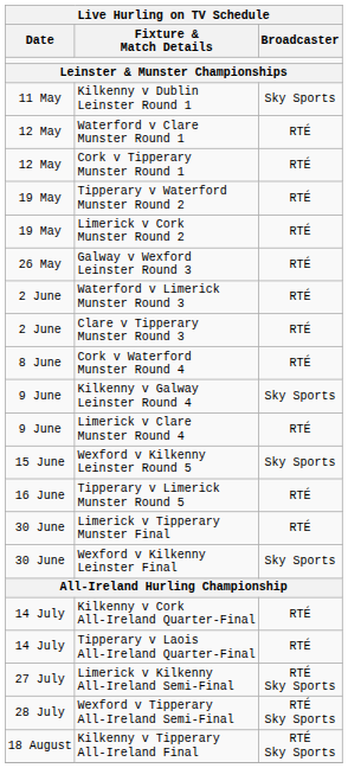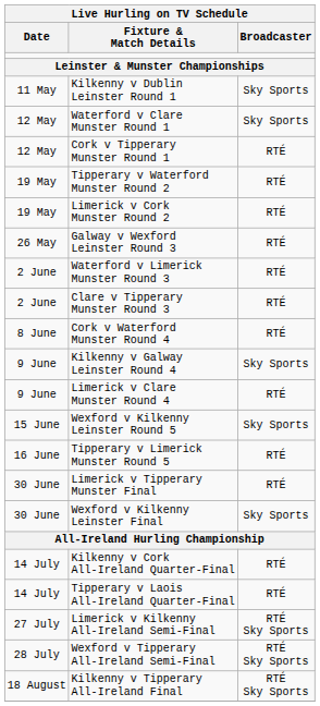 <table class="wikitable">
 <tr>
 <th colspan="3">Live Hurling on TV Schedule</th>
 </tr>
 <tr>
 <th>Date</th>
 <th>Fixture &<br>Match Details</th>
 <th>Broadcaster</th>
 </tr>
 <tr>
 <td colspan="3"></td>
 </tr>
 <tr>
 <th colspan="3" style="text-align: center;"><strong>Leinster & Munster Championships</strong></th>
 </tr>
 <tr>
 <td align=center>11 May</td>
 <td>Kilkenny v Dublin<br>Leinster Round 1</td>
 <td align=center>Sky Sports</td>
 </tr>
 <tr>
 <td align=center>12 May</td>
 <td>Waterford v Clare<br>Munster Round 1</td>
-<td align=center>RTÉ</td>
+<td align=center>Sky Sports</td>
 </tr>
 <tr>
 <td align=center>12 May</td>
 <td>Cork v Tipperary<br>Munster Round 1</td>
 <td align=center>RTÉ</td>
 </tr>
 <tr>
 <td align=center>19 May</td>
 <td>Tipperary v Waterford<br>Munster Round 2</td>
 <td align=center>RTÉ</td>
 </tr>
 <tr>
 <td align=center>19 May</td>
 <td>Limerick v Cork<br>Munster Round 2</td>
 <td align=center>RTÉ</td>
 </tr>
 <tr>
 <td align=center>26 May</td>
 <td>Galway v Wexford<br>Leinster Round 3</td>
 <td align=center>RTÉ</td>
 </tr>
 <tr>
 <td align=center>2 June</td>
 <td>Waterford v Limerick<br>Munster Round 3</td>
 <td align=center>RTÉ</td>
 </tr>
 <tr>
 <td align=center>2 June</td>
 <td>Clare v Tipperary<br>Munster Round 3</td>
 <td align=center>RTÉ</td>
 </tr>
 <tr>
 <td align=center>8 June</td>
 <td>Cork v Waterford<br>Munster Round 4</td>
 <td align=center>RTÉ</td>
 </tr>
 <tr>
 <td align=center>9 June</td>
 <td>Kilkenny v Galway<br>Leinster Round 4</td>
 <td align=center>Sky Sports</td>
 </tr>
 <tr>
 <td align=center>9 June</td>
 <td>Limerick v Clare<br>Munster Round 4</td>
 <td align=center>RTÉ</td>
 </tr>
 <tr>
 <td align=center>15 June</td>
 <td>Wexford v Kilkenny<br>Leinster Round 5</td>
 <td align=center>Sky Sports</td>
 </tr>
 <tr>
 <td align=center>16 June</td>
 <td>Tipperary v Limerick<br>Munster Round 5</td>
 <td align=center>RTÉ</td>
 </tr>
 <tr>
 <td align=center>30 June</td>
 <td>Limerick v Tipperary<br>Munster Final</td>
 <td align=center>RTÉ</td>
 </tr>
 <tr>
 <td align=center>30 June</td>
 <td>Wexford v Kilkenny<br>Leinster Final</td>
 <td align=center>Sky Sports</td>
 </tr>
 <tr>
 <th colspan="3" style="text-align: center;">All-Ireland Hurling Championship</th>
 </tr>
 <tr>
 <td align=center>14 July</td>
 <td>Kilkenny v Cork<br>All-Ireland Quarter-Final</td>
 <td align=center>RTÉ</td>
 </tr>
 <tr>
 <td align=center>14 July</td>
 <td>Tipperary v Laois <br>All-Ireland Quarter-Final</td>
 <td align=center>RTÉ</td>
 </tr>
 <tr>
 <td align=center>27 July</td>
 <td>Limerick v Kilkenny<br>All-Ireland Semi-Final</td>
 <td align=center>RTÉ<br>Sky Sports</td>
 </tr>
 <tr>
 <td align=center>28 July</td>
 <td>Wexford v Tipperary<br>All-Ireland Semi-Final</td>
 <td align=center>RTÉ<br>Sky Sports</td>
 </tr>
 <tr>
 <td align=center>18 August</td>
 <td>Kilkenny v Tipperary<br>All-Ireland Final</td>
 <td align=center>RTÉ<br>Sky Sports</td>
 </tr>
 <tr>
 </tr>
 </table>
